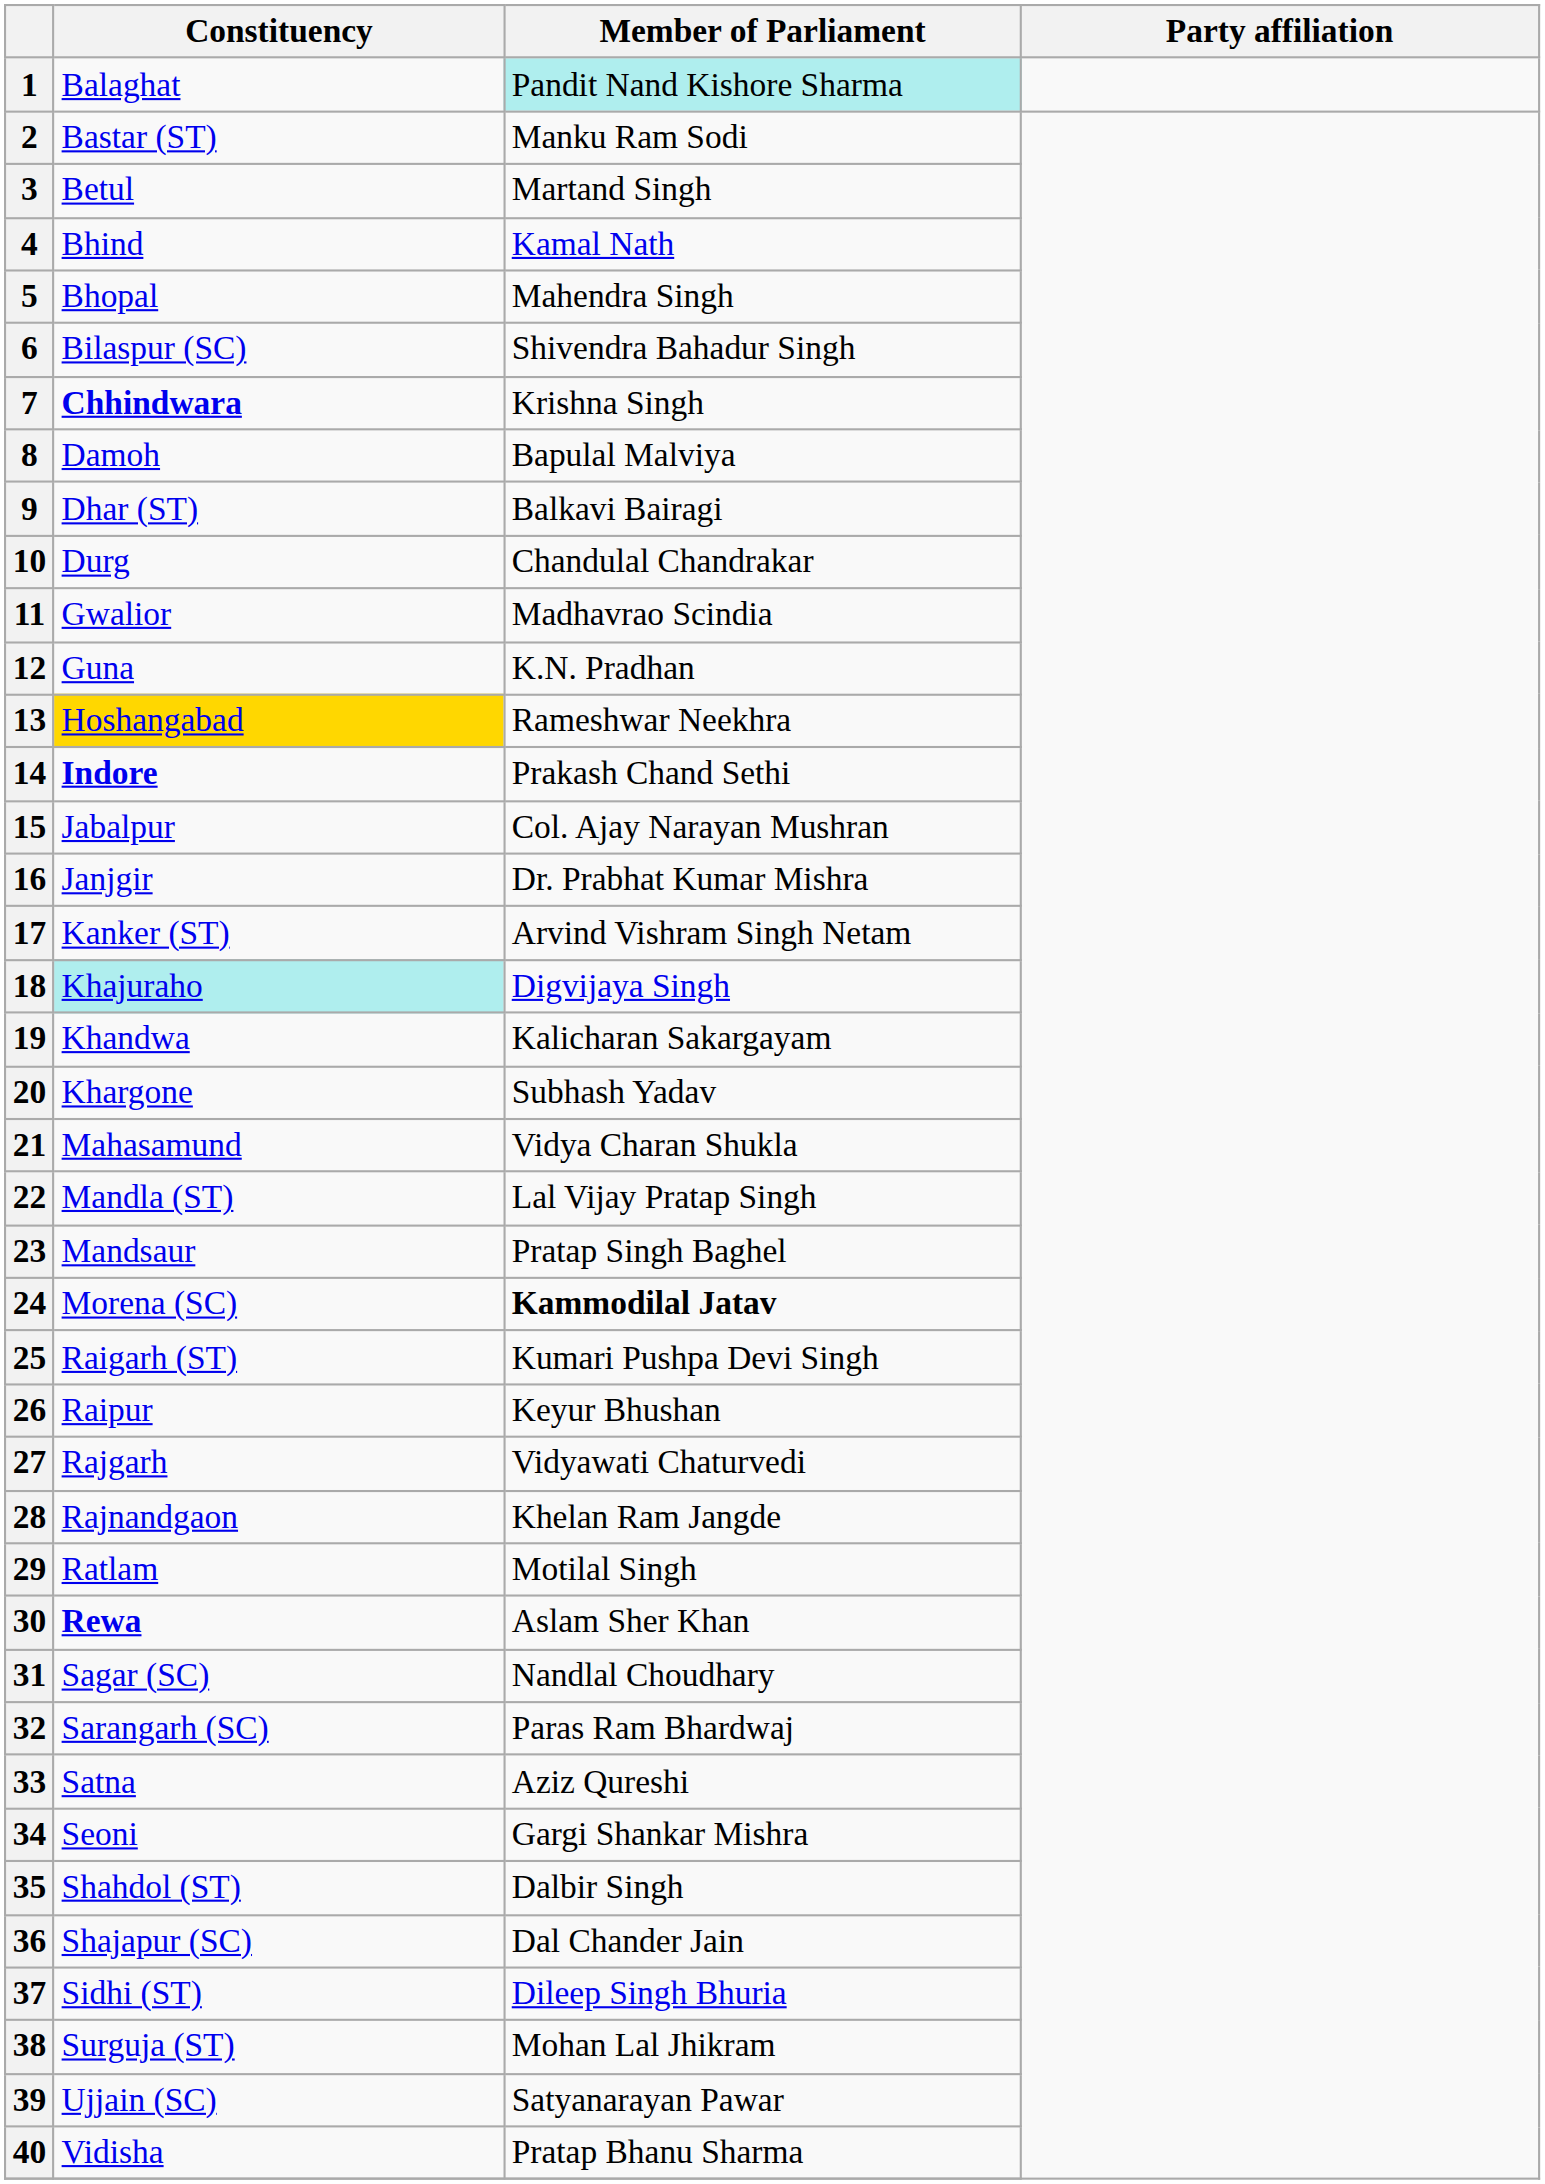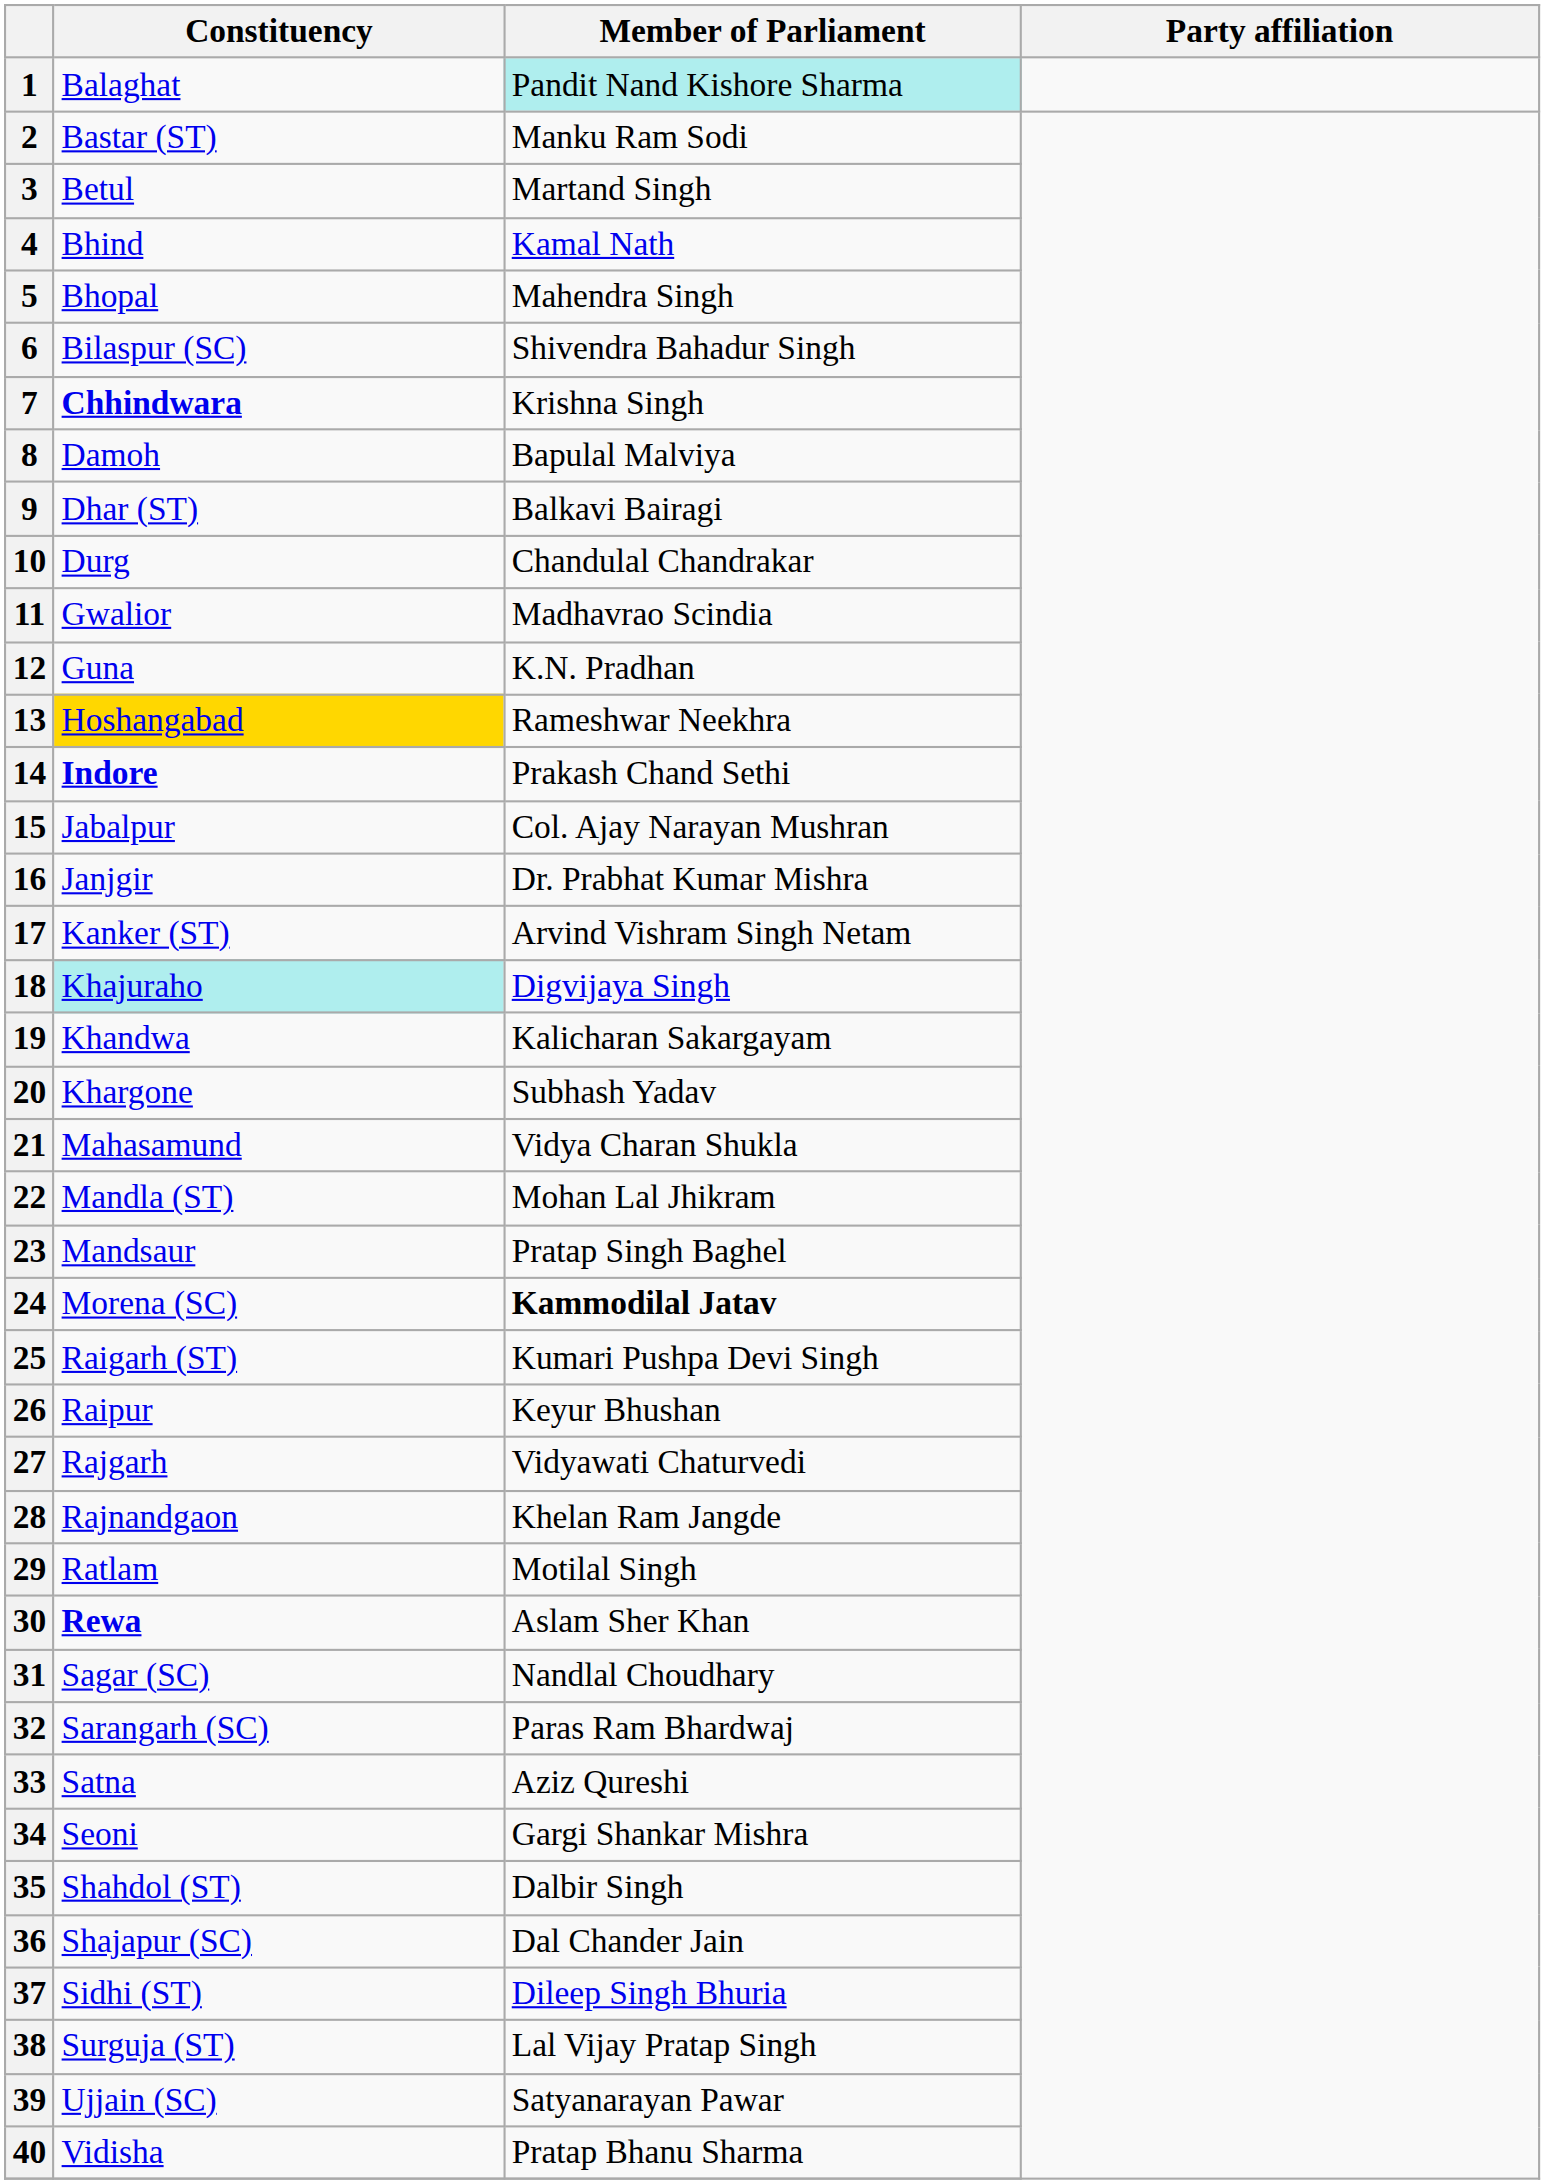 <table class="wikitable sortable">
 <tr style="text-align:center;">
 <th></th>
 <th style="width:13em">Constituency</th>
 <th style="width:15em">Member of Parliament</th>
 <th colspan="2" style="width:15em">Party affiliation</th>
 </tr>
 <tr>
 <th>1</th>
 <td><a href='#'>Balaghat</a></td>
 <td style="background: paleturquoise;">Pandit Nand Kishore Sharma</td>
 <td></td>
 </tr>
 <tr>
 <th>2</th>
 <td><a href='#'>Bastar (ST)</a></td>
 <td>Manku Ram Sodi</td>
 </tr>
 <tr>
 <th>3</th>
 <td><a href='#'>Betul</a></td>
 <td>Martand Singh</td>
 </tr>
 <tr>
 <th>4</th>
 <td><a href='#'>Bhind</a></td>
 <td><a href='#'>Kamal Nath</a></td>
 </tr>
 <tr>
 <th>5</th>
 <td><a href='#'>Bhopal</a></td>
 <td>Mahendra Singh</td>
 </tr>
 <tr>
 <th>6</th>
 <td><a href='#'>Bilaspur (SC)</a></td>
 <td>Shivendra Bahadur Singh</td>
 </tr>
 <tr>
 <th>7</th>
 <td><strong><a href='#'>Chhindwara</a></strong></td>
 <td>Krishna Singh</td>
 </tr>
 <tr>
 <th>8</th>
 <td><a href='#'>Damoh</a></td>
 <td>Bapulal Malviya</td>
 </tr>
 <tr>
 <th>9</th>
 <td><a href='#'>Dhar (ST)</a></td>
 <td>Balkavi Bairagi</td>
 </tr>
 <tr>
 <th>10</th>
 <td><a href='#'>Durg</a></td>
 <td>Chandulal Chandrakar</td>
 </tr>
 <tr>
 <th>11</th>
 <td><a href='#'>Gwalior</a></td>
 <td>Madhavrao Scindia</td>
 </tr>
 <tr>
 <th>12</th>
 <td><a href='#'>Guna</a></td>
 <td>K.N. Pradhan</td>
 </tr>
 <tr>
 <th>13</th>
 <td style="background: gold;"><a href='#'>Hoshangabad</a></td>
 <td>Rameshwar Neekhra</td>
 </tr>
 <tr>
 <th>14</th>
 <td><strong><a href='#'>Indore</a></strong></td>
 <td>Prakash Chand Sethi</td>
 </tr>
 <tr>
 <th>15</th>
 <td><a href='#'>Jabalpur</a></td>
 <td>Col. Ajay Narayan Mushran</td>
 </tr>
 <tr>
 <th>16</th>
 <td><a href='#'>Janjgir</a></td>
 <td>Dr. Prabhat Kumar Mishra</td>
 </tr>
 <tr>
 <th>17</th>
 <td><a href='#'>Kanker (ST)</a></td>
 <td>Arvind Vishram Singh Netam</td>
 </tr>
 <tr>
 <th>18</th>
 <td style="background: paleturquoise;"><a href='#'>Khajuraho</a></td>
 <td><a href='#'>Digvijaya Singh</a></td>
 </tr>
 <tr>
 <th>19</th>
 <td><a href='#'>Khandwa</a></td>
 <td>Kalicharan Sakargayam</td>
 </tr>
 <tr>
 <th>20</th>
 <td><a href='#'>Khargone</a></td>
 <td>Subhash Yadav</td>
 </tr>
 <tr>
 <th>21</th>
 <td><a href='#'>Mahasamund</a></td>
 <td>Vidya Charan Shukla</td>
 </tr>
 <tr>
 <th>22</th>
 <td><a href='#'>Mandla (ST)</a></td>
-<td>Lal Vijay Pratap Singh</td>
+<td>Mohan Lal Jhikram</td>
 </tr>
 <tr>
 <th>23</th>
 <td><a href='#'>Mandsaur</a></td>
 <td>Pratap Singh Baghel</td>
 </tr>
 <tr>
 <th>24</th>
 <td><a href='#'>Morena (SC)</a></td>
 <td><strong>Kammodilal Jatav</strong></td>
 </tr>
 <tr>
 <th>25</th>
 <td><a href='#'>Raigarh (ST)</a></td>
 <td>Kumari Pushpa Devi Singh</td>
 </tr>
 <tr>
 <th>26</th>
 <td><a href='#'>Raipur</a></td>
 <td>Keyur Bhushan</td>
 </tr>
 <tr>
 <th>27</th>
 <td><a href='#'>Rajgarh</a></td>
 <td>Vidyawati Chaturvedi</td>
 </tr>
 <tr>
 <th>28</th>
 <td><a href='#'>Rajnandgaon</a></td>
 <td>Khelan Ram Jangde</td>
 </tr>
 <tr>
 <th>29</th>
 <td><a href='#'>Ratlam</a></td>
 <td>Motilal Singh</td>
 </tr>
 <tr>
 <th>30</th>
 <td><strong><a href='#'>Rewa</a></strong></td>
 <td>Aslam Sher Khan</td>
 </tr>
 <tr>
 <th>31</th>
 <td><a href='#'>Sagar (SC)</a></td>
 <td>Nandlal Choudhary</td>
 </tr>
 <tr>
 <th>32</th>
 <td><a href='#'>Sarangarh (SC)</a></td>
 <td>Paras Ram Bhardwaj</td>
 </tr>
 <tr>
 <th>33</th>
 <td><a href='#'>Satna</a></td>
 <td>Aziz Qureshi</td>
 </tr>
 <tr>
 <th>34</th>
 <td><a href='#'>Seoni</a></td>
 <td>Gargi Shankar Mishra</td>
 </tr>
 <tr>
 <th>35</th>
 <td><a href='#'>Shahdol (ST)</a></td>
 <td>Dalbir Singh</td>
 </tr>
 <tr>
 <th>36</th>
 <td><a href='#'>Shajapur (SC)</a></td>
 <td>Dal Chander Jain</td>
 </tr>
 <tr>
 <th>37</th>
 <td><a href='#'>Sidhi (ST)</a></td>
 <td><a href='#'>Dileep Singh Bhuria</a></td>
 </tr>
 <tr>
 <th>38</th>
 <td><a href='#'>Surguja (ST)</a></td>
-<td>Mohan Lal Jhikram</td>
+<td>Lal Vijay Pratap Singh</td>
 </tr>
 <tr>
 <th>39</th>
 <td><a href='#'>Ujjain (SC)</a></td>
 <td>Satyanarayan Pawar</td>
 </tr>
 <tr>
 <th>40</th>
 <td><a href='#'>Vidisha</a></td>
 <td>Pratap Bhanu Sharma</td>
 </tr>
 <tr>
 </tr>
 </table>
